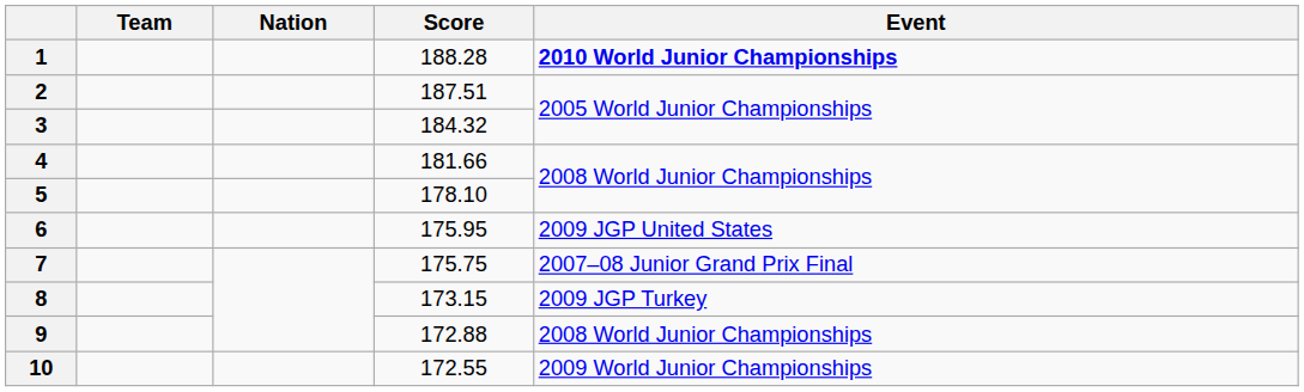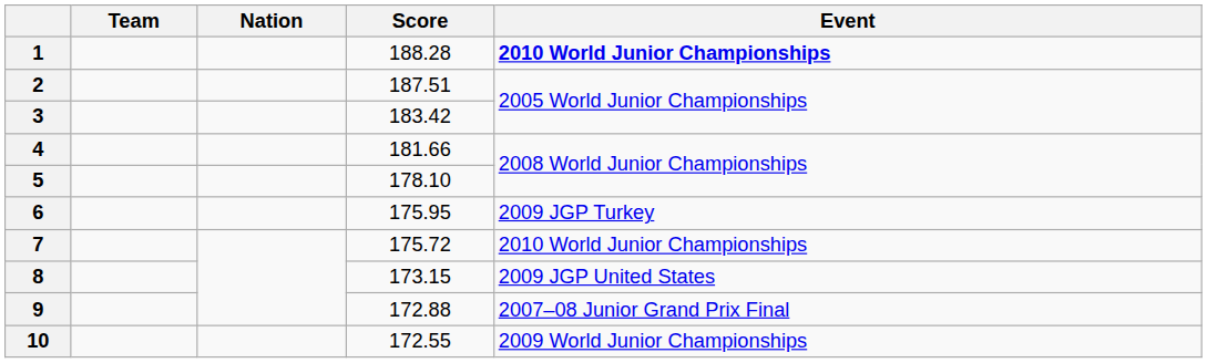 <table class="wikitable unsortable" style="text-align:left; width:75%">
 <tr>
 <th scope="col"></th>
 <th scope="col">Team</th>
 <th scope="col">Nation</th>
 <th scope="col">Score</th>
 <th scope="col">Event</th>
 </tr>
 <tr>
 <th scope="row">1</th>
 <td></td>
 <td></td>
 <td style="text-align:center">188.28</td>
 <td><strong><a href='#'>2010 World Junior Championships</a></strong></td>
 </tr>
 <tr>
 <th scope="row">2</th>
 <td></td>
 <td></td>
 <td style="text-align:center">187.51</td>
 <td rowspan="2"><a href='#'>2005 World Junior Championships</a></td>
 </tr>
 <tr>
 <th scope="row">3</th>
 <td></td>
 <td></td>
-<td style="text-align:center">184.32</td>
+<td style="text-align:center">183.42</td>
 </tr>
 <tr>
 <th scope="row">4</th>
 <td></td>
 <td></td>
 <td style="text-align:center">181.66</td>
 <td rowspan="2"><a href='#'>2008 World Junior Championships</a></td>
 </tr>
 <tr>
 <th scope="row">5</th>
 <td></td>
 <td></td>
 <td style="text-align:center">178.10</td>
 </tr>
 <tr>
 <th scope="row">6</th>
 <td></td>
 <td></td>
 <td style="text-align:center">175.95</td>
-<td><a href='#'>2009 JGP United States</a></td>
+<td><a href='#'>2009 JGP Turkey</a></td>
 </tr>
 <tr>
 <th scope="row">7</th>
 <td></td>
 <td rowspan="3"></td>
-<td style="text-align:center">175.75</td>
-<td><a href='#'>2007–08 Junior Grand Prix Final</a></td>
+<td style="text-align:center">175.72</td>
+<td><a href='#'>2010 World Junior Championships</a></td>
 </tr>
 <tr>
 <th scope="row">8</th>
 <td></td>
 <td style="text-align:center">173.15</td>
-<td><a href='#'>2009 JGP Turkey</a></td>
+<td><a href='#'>2009 JGP United States</a></td>
 </tr>
 <tr>
 <th scope="row">9</th>
 <td></td>
 <td style="text-align:center">172.88</td>
-<td><a href='#'>2008 World Junior Championships</a></td>
+<td><a href='#'>2007–08 Junior Grand Prix Final</a></td>
 </tr>
 <tr>
 <th scope="row">10</th>
 <td></td>
 <td></td>
 <td style="text-align:center">172.55</td>
 <td><a href='#'>2009 World Junior Championships</a></td>
 </tr>
 </table>
